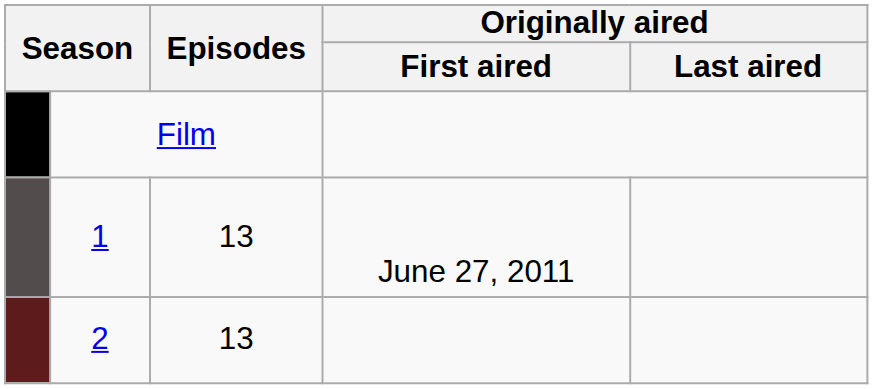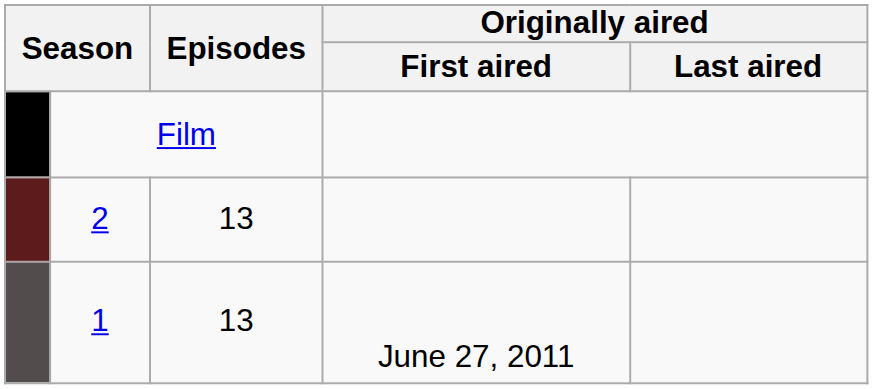 <table class="wikitable">
 <tr>
 <th style="padding:0 8px;" rowspan="2" colspan="2">Season</th>
 <th style="padding:0 8px;" rowspan="2">Episodes</th>
 <th style="padding:0 80px;" colspan="2">Originally aired</th>
 </tr>
 <tr>
 <th>First aired</th>
 <th>Last aired</th>
 </tr>
 <tr>
 <td style="background:#000; color:#fff; text-align:center;"></td>
 <td style="text-align:center;" colspan="2"><a href='#'>Film</a></td>
 <td style="text-align:center;" colspan="2"> <br> <br> </td>
 </tr>
 <tr>
+<td style="background:#5E1B1B; color:#100; text-align:center;"></td>
+<td style="text-align:center;"><a href='#'>2</a></td>
+<td style="text-align:center;">13</td>
+<td style="text-align:center;"> <br>  <br> <span><small></small></span> </td>
+<td style="text-align:center;"> <br>  <br>  </td>
+</tr>
+<tr>
 <td style="background:#534C4C; color:#100; text-align:center;"></td>
 <td style="text-align:center;"><a href='#'>1</a></td>
 <td style="text-align:center;">13</td>
 <td style="text-align:center;"> <br> <br>June 27, 2011 </td>
 <td style="text-align:center;"> <br> </td>
 </tr>
-<tr>
-<td style="background:#5E1B1B; color:#100; text-align:center;"></td>
-<td style="text-align:center;"><a href='#'>2</a></td>
-<td style="text-align:center;">13</td>
-<td style="text-align:center;"> <br>  <br> <span><small></small></span> </td>
-<td style="text-align:center;"> <br>  <br>  </td>
-</tr>
 </table>
